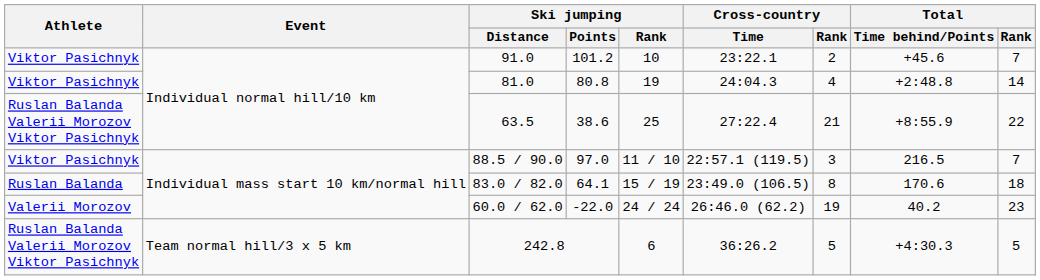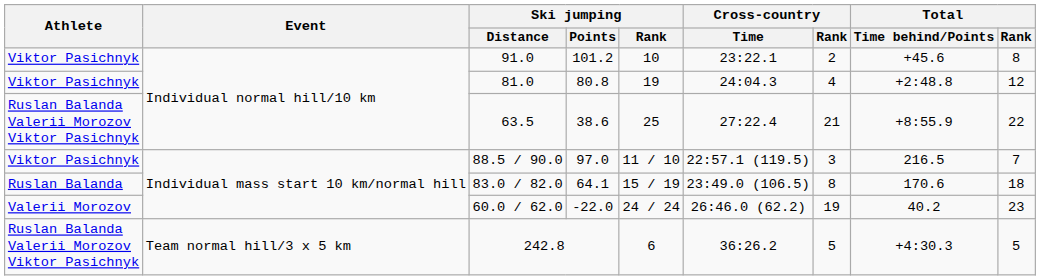 <table class="wikitable" style="font-size:90%">
 <tr>
 <th rowspan="2">Athlete</th>
 <th rowspan="2">Event</th>
 <th colspan="3">Ski jumping</th>
 <th colspan="2">Cross-country</th>
 <th colspan="2">Total</th>
 </tr>
 <tr style="font-size:95%">
 <th>Distance</th>
 <th>Points</th>
 <th>Rank</th>
 <th>Time</th>
 <th>Rank</th>
 <th>Time behind/Points</th>
 <th>Rank</th>
 </tr>
 <tr align=center>
 <td align=left><a href='#'>Viktor Pasichnyk</a></td>
 <td align=left rowspan=3>Individual normal hill/10 km</td>
 <td>91.0</td>
 <td>101.2</td>
 <td>10</td>
 <td>23:22.1</td>
 <td>2</td>
 <td>+45.6</td>
-<td>7</td>
+<td>8</td>
 </tr>
 <tr align=center>
 <td align=left><a href='#'>Viktor Pasichnyk</a></td>
 <td>81.0</td>
 <td>80.8</td>
 <td>19</td>
 <td>24:04.3</td>
 <td>4</td>
 <td>+2:48.8</td>
-<td>14</td>
+<td>12</td>
 </tr>
 <tr align=center>
 <td align=left><a href='#'>Ruslan Balanda</a><br><a href='#'>Valerii Morozov</a><br><a href='#'>Viktor Pasichnyk</a></td>
 <td>63.5</td>
 <td>38.6</td>
 <td>25</td>
 <td>27:22.4</td>
 <td>21</td>
 <td>+8:55.9</td>
 <td>22</td>
 </tr>
 <tr align=center>
 <td align=left><a href='#'>Viktor Pasichnyk</a></td>
 <td align=left rowspan=3>Individual mass start 10 km/normal hill</td>
 <td>88.5 / 90.0</td>
 <td>97.0</td>
 <td>11 / 10</td>
 <td>22:57.1 (119.5)</td>
 <td>3</td>
 <td>216.5</td>
 <td>7</td>
 </tr>
 <tr align=center>
 <td align=left><a href='#'>Ruslan Balanda</a></td>
 <td>83.0 / 82.0</td>
 <td>64.1</td>
 <td>15 / 19</td>
 <td>23:49.0 (106.5)</td>
 <td>8</td>
 <td>170.6</td>
 <td>18</td>
 </tr>
 <tr align=center>
 <td align=left><a href='#'>Valerii Morozov</a></td>
 <td>60.0 / 62.0</td>
 <td>-22.0</td>
 <td>24 / 24</td>
 <td>26:46.0 (62.2)</td>
 <td>19</td>
 <td>40.2</td>
 <td>23</td>
 </tr>
 <tr align=center>
 <td align=left><a href='#'>Ruslan Balanda</a><br><a href='#'>Valerii Morozov</a><br><a href='#'>Viktor Pasichnyk</a></td>
 <td align=left>Team normal hill/3 x 5 km</td>
 <td colspan=2>242.8</td>
 <td>6</td>
 <td>36:26.2</td>
 <td>5</td>
 <td>+4:30.3</td>
 <td>5</td>
 </tr>
 </table>
